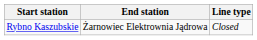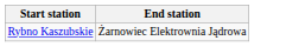 <table class="wikitable">
 <tr>
 <th>Start station</th>
 <th>End station</th>
-<th>Line type</th>
 </tr>
 <tr>
 <td><a href='#'>Rybno Kaszubskie</a></td>
 <td>Żarnowiec Elektrownia Jądrowa</td>
-<td><em>Closed</em></td>
 </tr>
 </table>
